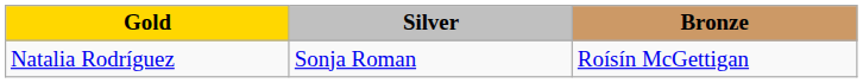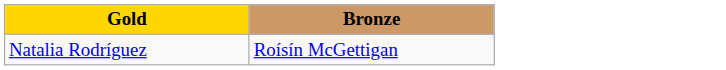 <table class="wikitable" style="text-align:left">
 <tr align="center">
 <td width=200 bgcolor=gold><strong>Gold</strong></td>
-<td width=200 bgcolor=silver><strong>Silver</strong></td>
 <td width=200 bgcolor=CC9966><strong>Bronze</strong></td>
 </tr>
 <tr>
 <td><a href='#'>Natalia Rodríguez</a><br><em></em></td>
-<td><a href='#'>Sonja Roman</a><br><em></em></td>
 <td><a href='#'>Roísín McGettigan</a><br><em></em></td>
 </tr>
 </table>
